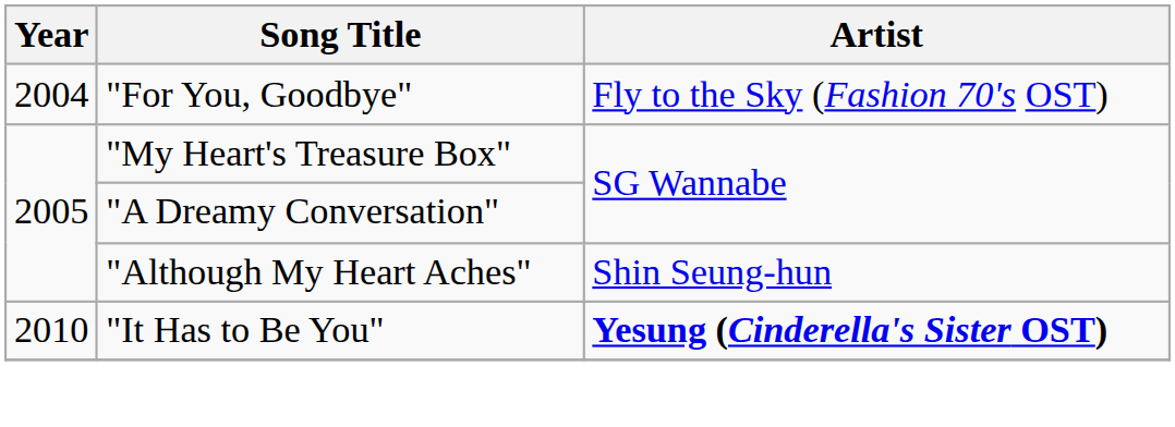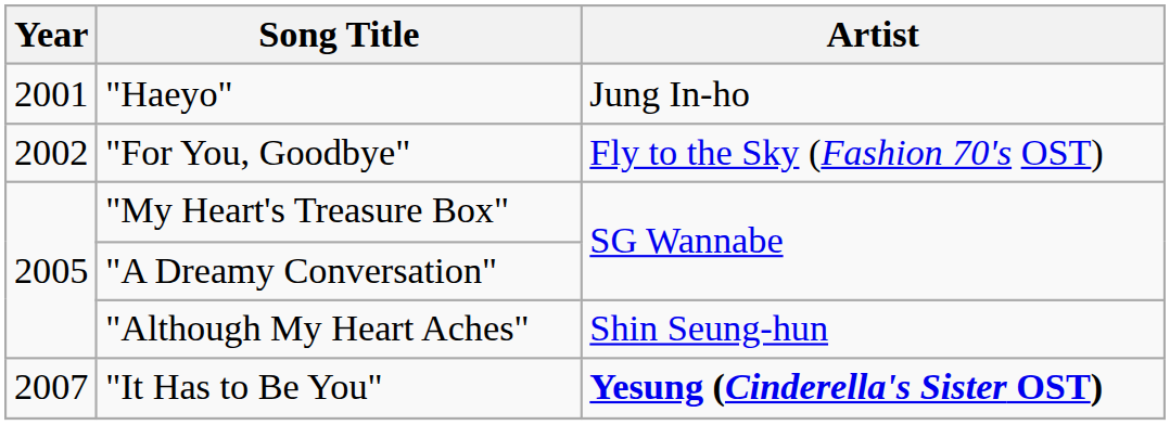 <table class="wikitable" style="width:500px">
 <tr>
 <th width=10>Year</th>
 <th>Song Title</th>
 <th>Artist</th>
 </tr>
 <tr>
-<td>2004</td>
+<td>2001</td>
+<td>"Haeyo" </td>
+<td>Jung In-ho</td>
+</tr>
+<tr>
+<td>2002</td>
 <td>"For You, Goodbye" </td>
 <td><a href='#'>Fly to the Sky</a> (<em><a href='#'>Fashion 70's</a></em> <a href='#'>OST</a>)</td>
 </tr>
 <tr>
 <td rowspan=3>2005</td>
 <td>"My Heart's Treasure Box" </td>
 <td rowspan=2><a href='#'>SG Wannabe</a></td>
 </tr>
 <tr>
 <td>"A Dreamy Conversation" </td>
 </tr>
 <tr>
 <td>"Although My Heart Aches" </td>
 <td><a href='#'>Shin Seung-hun</a></td>
 </tr>
 <tr>
-<td>2010</td>
+<td>2007</td>
 <td>"It Has to Be You" </td>
 <td><strong><a href='#'>Yesung</a> (<a href='#'><em>Cinderella's Sister</em> OST</a>)</strong></td>
 </tr>
 <tr>
 </tr>
 </table>
